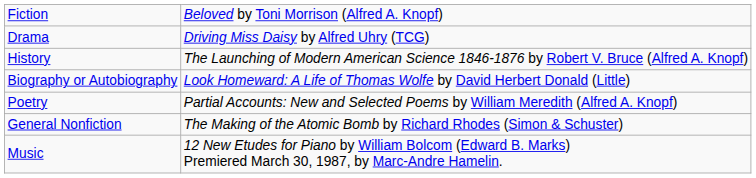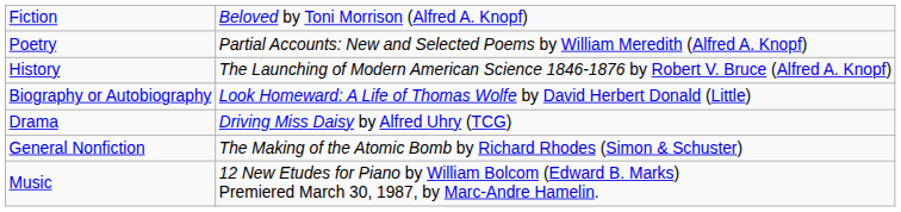 <table class="wikitable">
 <tr>
 <td><a href='#'>Fiction</a></td>
 <td><em><a href='#'>Beloved</a></em> by <a href='#'>Toni Morrison</a> (<a href='#'>Alfred A. Knopf</a>)</td>
 </tr>
 <tr>
-<td><a href='#'>Drama</a></td>
-<td><em><a href='#'>Driving Miss Daisy</a></em> by <a href='#'>Alfred Uhry</a> (<a href='#'>TCG</a>)</td>
+<td><a href='#'>Poetry</a></td>
+<td><em>Partial Accounts: New and Selected Poems</em> by <a href='#'>William Meredith</a> (<a href='#'>Alfred A. Knopf</a>)</td>
 </tr>
 <tr>
 <td><a href='#'>History</a></td>
 <td><em>The Launching of Modern American Science 1846-1876</em> by <a href='#'>Robert V. Bruce</a> (<a href='#'>Alfred A. Knopf</a>)</td>
 </tr>
 <tr>
 <td><a href='#'>Biography or Autobiography</a></td>
 <td><em><a href='#'>Look Homeward: A Life of Thomas Wolfe</a></em> by <a href='#'>David Herbert Donald</a> (<a href='#'>Little</a>)</td>
 </tr>
 <tr>
-<td><a href='#'>Poetry</a></td>
-<td><em>Partial Accounts: New and Selected Poems</em> by <a href='#'>William Meredith</a> (<a href='#'>Alfred A. Knopf</a>)</td>
+<td><a href='#'>Drama</a></td>
+<td><em><a href='#'>Driving Miss Daisy</a></em> by <a href='#'>Alfred Uhry</a> (<a href='#'>TCG</a>)</td>
 </tr>
 <tr>
 <td><a href='#'>General Nonfiction</a></td>
 <td><em>The Making of the Atomic Bomb</em> by <a href='#'>Richard Rhodes</a> (<a href='#'>Simon & Schuster</a>)</td>
 </tr>
 <tr>
 <td><a href='#'>Music</a></td>
 <td><em>12 New Etudes for Piano</em> by <a href='#'>William Bolcom</a> (<a href='#'>Edward B. Marks</a>)<br>Premiered March 30, 1987, by <a href='#'>Marc-Andre Hamelin</a>.</td>
 </tr>
 </table>
